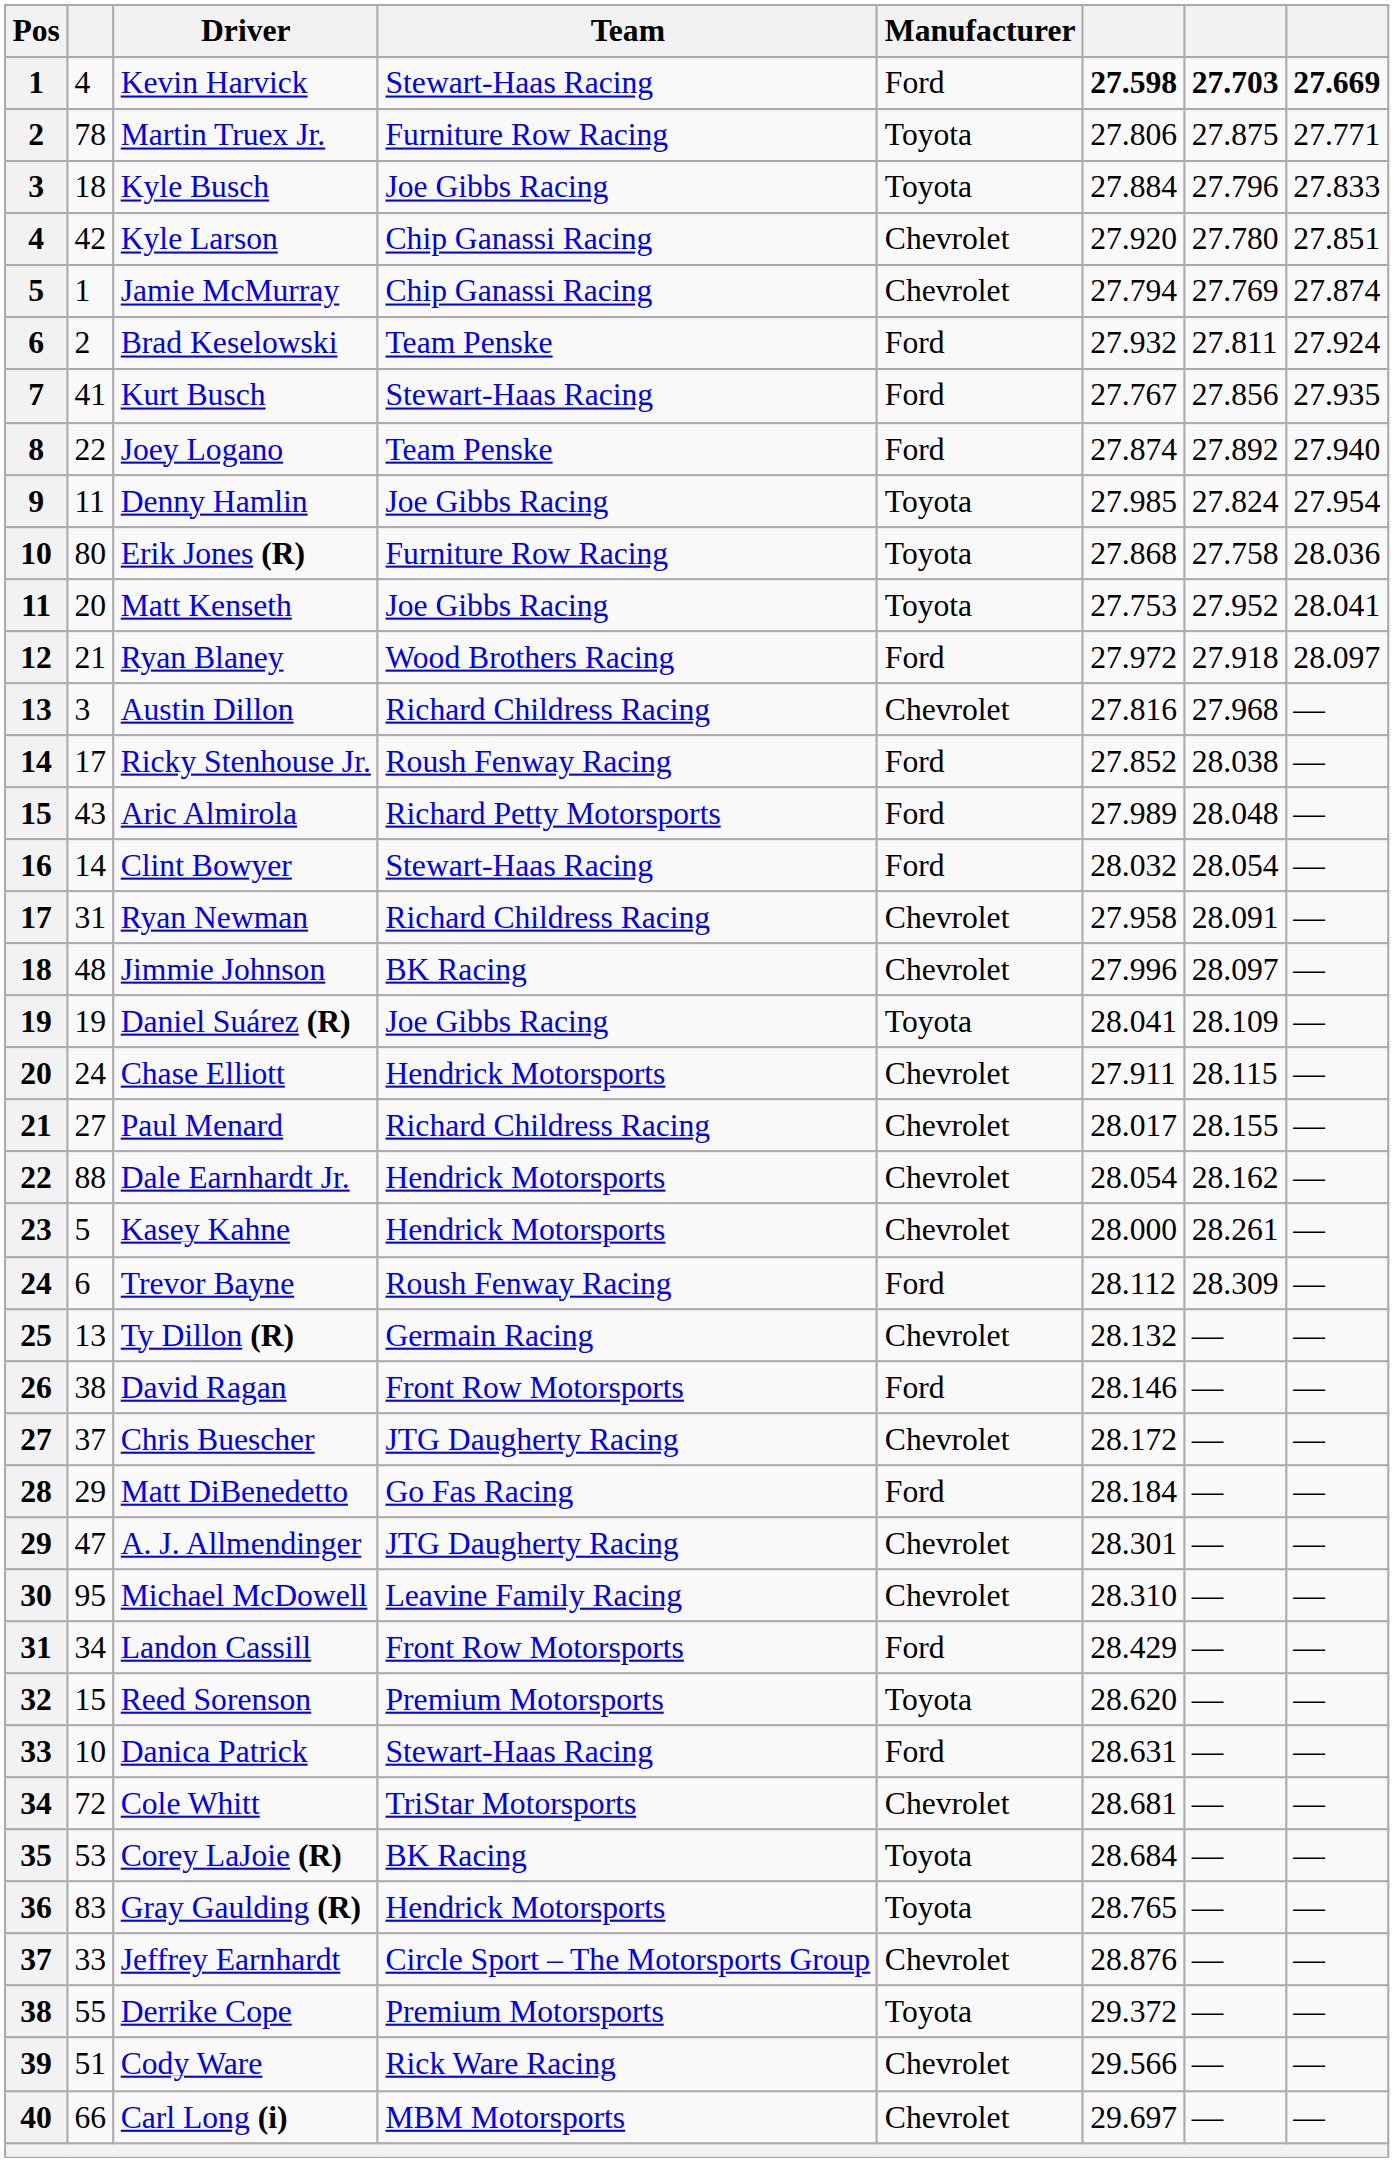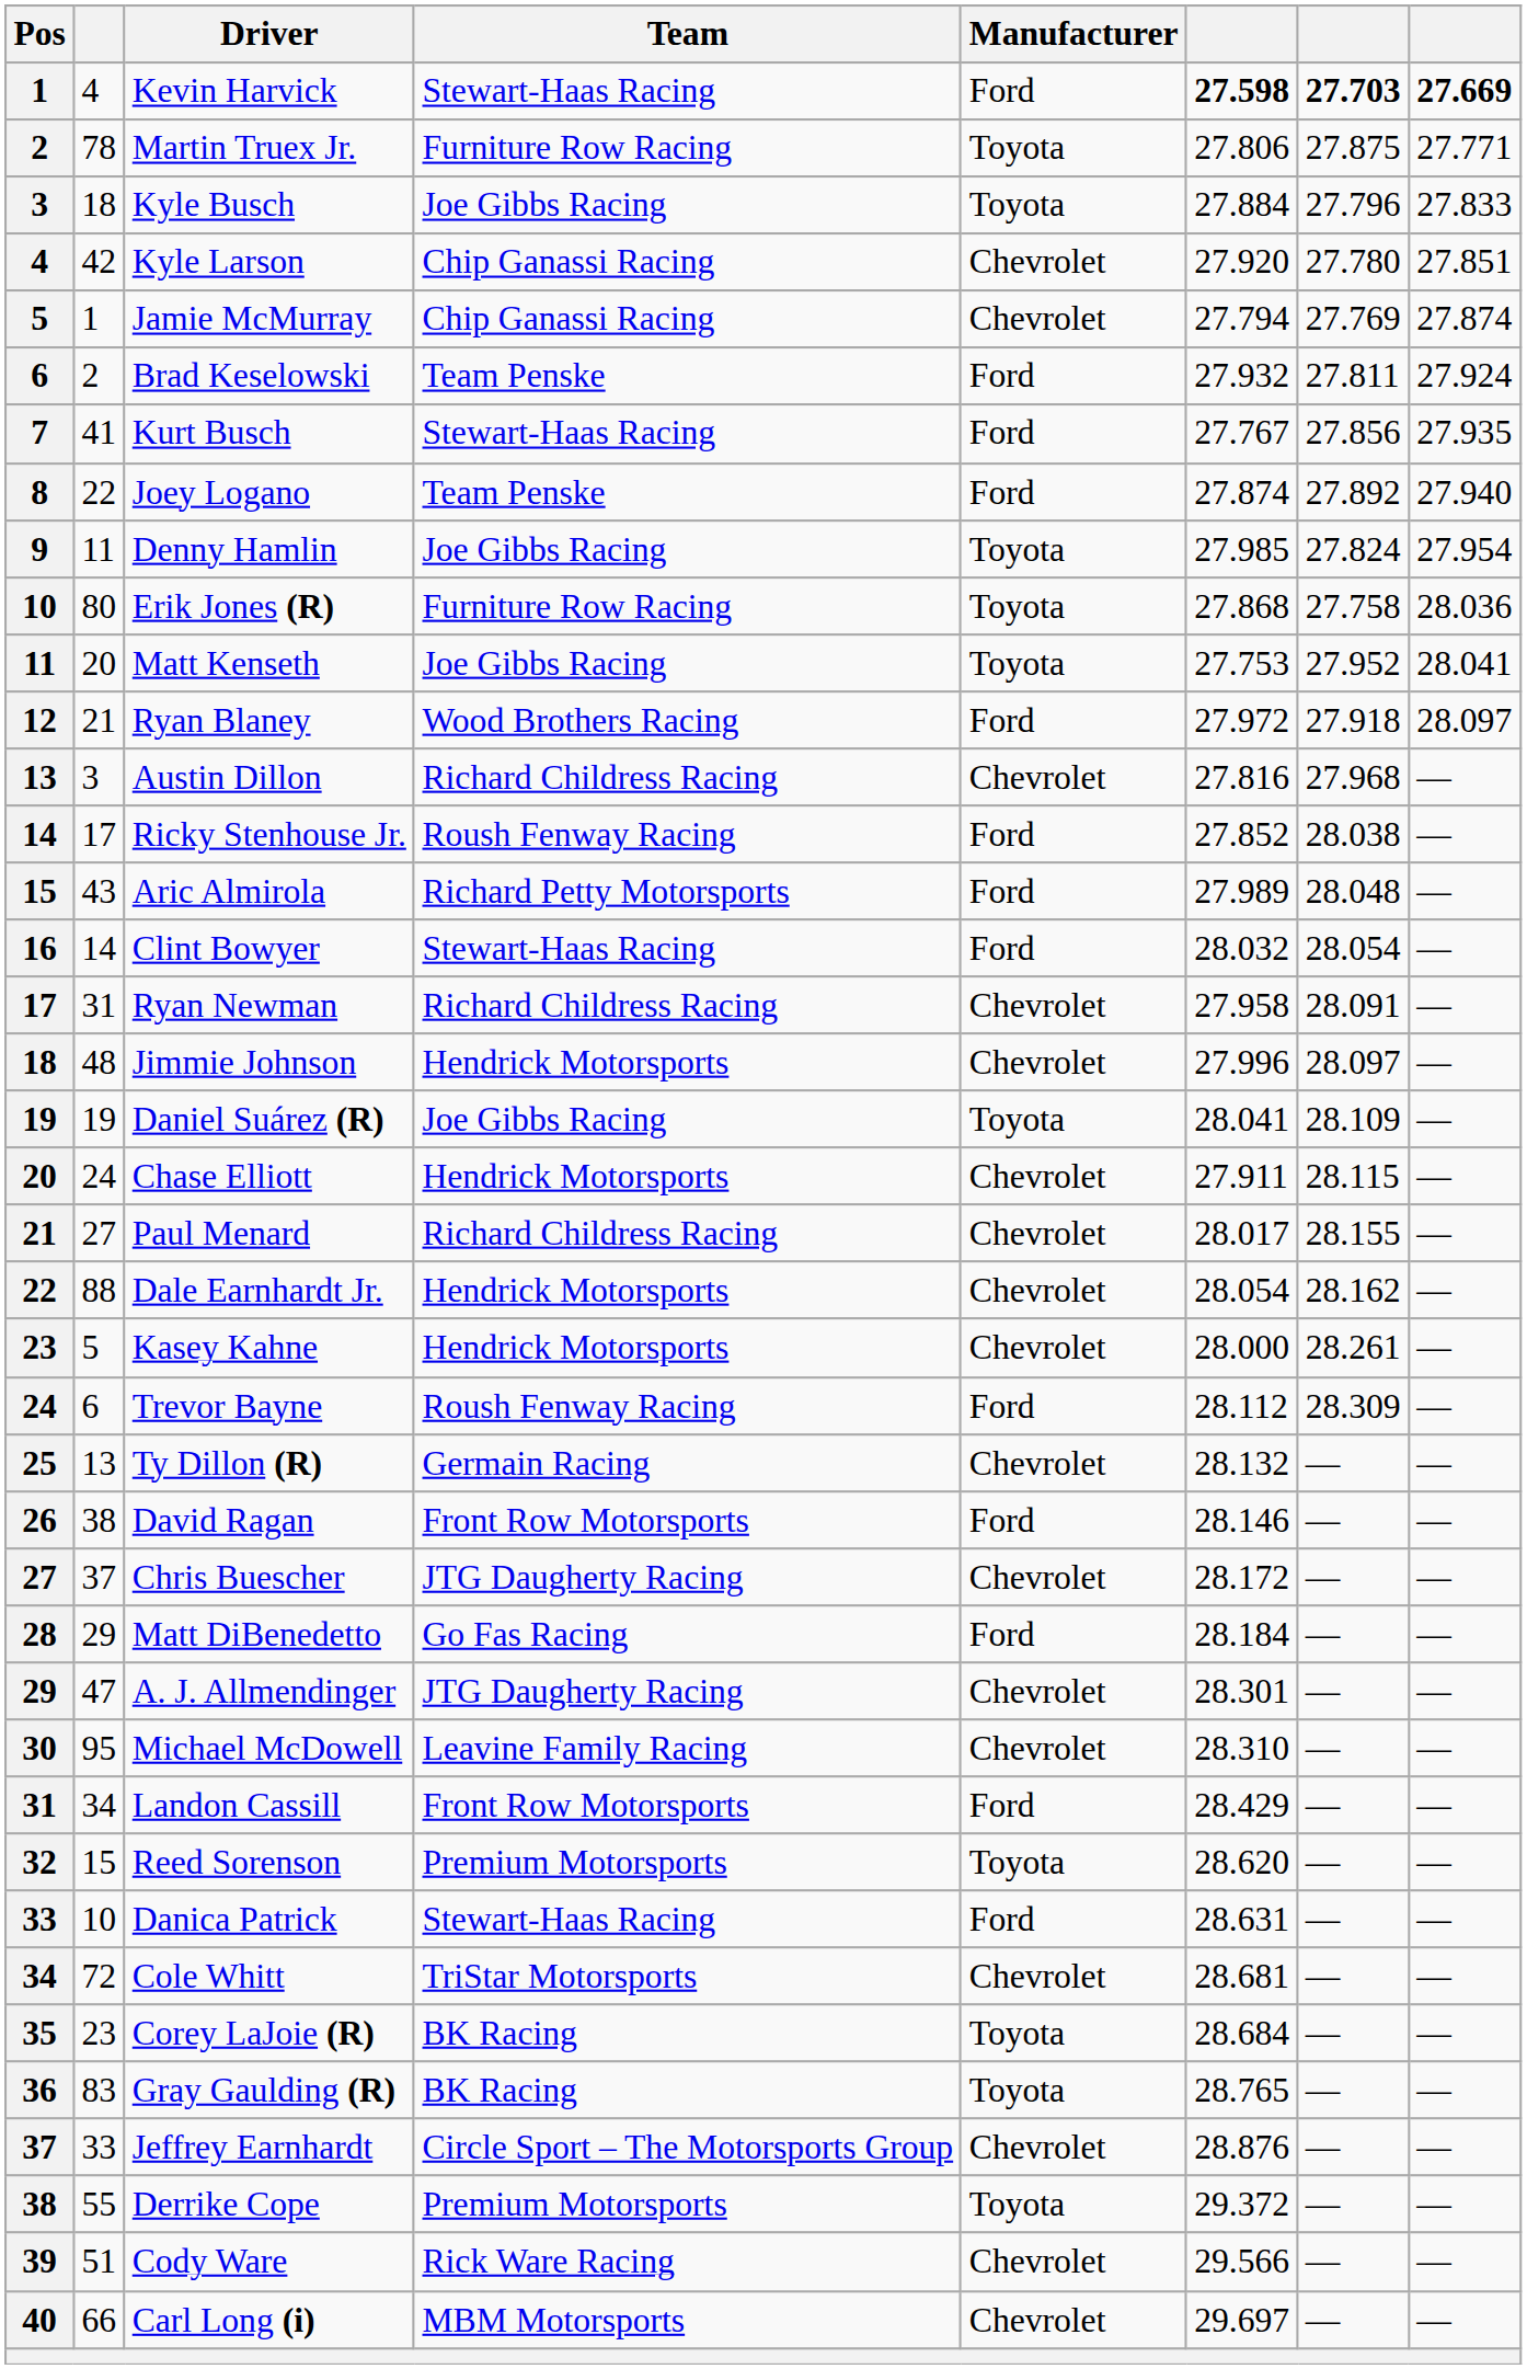 <table class="wikitable" style="font-size:95%">
 <tr>
 <th>Pos</th>
 <th></th>
 <th>Driver</th>
 <th>Team</th>
 <th>Manufacturer</th>
 <th></th>
 <th></th>
 <th></th>
 </tr>
 <tr>
 <th>1</th>
 <td>4</td>
 <td><a href='#'>Kevin Harvick</a></td>
 <td><a href='#'>Stewart-Haas Racing</a></td>
 <td>Ford</td>
 <td><strong>27.598</strong></td>
 <td><strong>27.703</strong></td>
 <td><strong>27.669</strong></td>
 </tr>
 <tr>
 <th>2</th>
 <td>78</td>
 <td><a href='#'>Martin Truex Jr.</a></td>
 <td><a href='#'>Furniture Row Racing</a></td>
 <td>Toyota</td>
 <td>27.806</td>
 <td>27.875</td>
 <td>27.771</td>
 </tr>
 <tr>
 <th>3</th>
 <td>18</td>
 <td><a href='#'>Kyle Busch</a></td>
 <td><a href='#'>Joe Gibbs Racing</a></td>
 <td>Toyota</td>
 <td>27.884</td>
 <td>27.796</td>
 <td>27.833</td>
 </tr>
 <tr>
 <th>4</th>
 <td>42</td>
 <td><a href='#'>Kyle Larson</a></td>
 <td><a href='#'>Chip Ganassi Racing</a></td>
 <td>Chevrolet</td>
 <td>27.920</td>
 <td>27.780</td>
 <td>27.851</td>
 </tr>
 <tr>
 <th>5</th>
 <td>1</td>
 <td><a href='#'>Jamie McMurray</a></td>
 <td><a href='#'>Chip Ganassi Racing</a></td>
 <td>Chevrolet</td>
 <td>27.794</td>
 <td>27.769</td>
 <td>27.874</td>
 </tr>
 <tr>
 <th>6</th>
 <td>2</td>
 <td><a href='#'>Brad Keselowski</a></td>
 <td><a href='#'>Team Penske</a></td>
 <td>Ford</td>
 <td>27.932</td>
 <td>27.811</td>
 <td>27.924</td>
 </tr>
 <tr>
 <th>7</th>
 <td>41</td>
 <td><a href='#'>Kurt Busch</a></td>
 <td><a href='#'>Stewart-Haas Racing</a></td>
 <td>Ford</td>
 <td>27.767</td>
 <td>27.856</td>
 <td>27.935</td>
 </tr>
 <tr>
 <th>8</th>
 <td>22</td>
 <td><a href='#'>Joey Logano</a></td>
 <td><a href='#'>Team Penske</a></td>
 <td>Ford</td>
 <td>27.874</td>
 <td>27.892</td>
 <td>27.940</td>
 </tr>
 <tr>
 <th>9</th>
 <td>11</td>
 <td><a href='#'>Denny Hamlin</a></td>
 <td><a href='#'>Joe Gibbs Racing</a></td>
 <td>Toyota</td>
 <td>27.985</td>
 <td>27.824</td>
 <td>27.954</td>
 </tr>
 <tr>
 <th>10</th>
 <td>80</td>
 <td><a href='#'>Erik Jones</a> <strong>(R)</strong></td>
 <td><a href='#'>Furniture Row Racing</a></td>
 <td>Toyota</td>
 <td>27.868</td>
 <td>27.758</td>
 <td>28.036</td>
 </tr>
 <tr>
 <th>11</th>
 <td>20</td>
 <td><a href='#'>Matt Kenseth</a></td>
 <td><a href='#'>Joe Gibbs Racing</a></td>
 <td>Toyota</td>
 <td>27.753</td>
 <td>27.952</td>
 <td>28.041</td>
 </tr>
 <tr>
 <th>12</th>
 <td>21</td>
 <td><a href='#'>Ryan Blaney</a></td>
 <td><a href='#'>Wood Brothers Racing</a></td>
 <td>Ford</td>
 <td>27.972</td>
 <td>27.918</td>
 <td>28.097</td>
 </tr>
 <tr>
 <th>13</th>
 <td>3</td>
 <td><a href='#'>Austin Dillon</a></td>
 <td><a href='#'>Richard Childress Racing</a></td>
 <td>Chevrolet</td>
 <td>27.816</td>
 <td>27.968</td>
 <td>—</td>
 </tr>
 <tr>
 <th>14</th>
 <td>17</td>
 <td><a href='#'>Ricky Stenhouse Jr.</a></td>
 <td><a href='#'>Roush Fenway Racing</a></td>
 <td>Ford</td>
 <td>27.852</td>
 <td>28.038</td>
 <td>—</td>
 </tr>
 <tr>
 <th>15</th>
 <td>43</td>
 <td><a href='#'>Aric Almirola</a></td>
 <td><a href='#'>Richard Petty Motorsports</a></td>
 <td>Ford</td>
 <td>27.989</td>
 <td>28.048</td>
 <td>—</td>
 </tr>
 <tr>
 <th>16</th>
 <td>14</td>
 <td><a href='#'>Clint Bowyer</a></td>
 <td><a href='#'>Stewart-Haas Racing</a></td>
 <td>Ford</td>
 <td>28.032</td>
 <td>28.054</td>
 <td>—</td>
 </tr>
 <tr>
 <th>17</th>
 <td>31</td>
 <td><a href='#'>Ryan Newman</a></td>
 <td><a href='#'>Richard Childress Racing</a></td>
 <td>Chevrolet</td>
 <td>27.958</td>
 <td>28.091</td>
 <td>—</td>
 </tr>
 <tr>
 <th>18</th>
 <td>48</td>
 <td><a href='#'>Jimmie Johnson</a></td>
-<td><a href='#'>BK Racing</a></td>
+<td><a href='#'>Hendrick Motorsports</a></td>
 <td>Chevrolet</td>
 <td>27.996</td>
 <td>28.097</td>
 <td>—</td>
 </tr>
 <tr>
 <th>19</th>
 <td>19</td>
 <td><a href='#'>Daniel Suárez</a> <strong>(R)</strong></td>
 <td><a href='#'>Joe Gibbs Racing</a></td>
 <td>Toyota</td>
 <td>28.041</td>
 <td>28.109</td>
 <td>—</td>
 </tr>
 <tr>
 <th>20</th>
 <td>24</td>
 <td><a href='#'>Chase Elliott</a></td>
 <td><a href='#'>Hendrick Motorsports</a></td>
 <td>Chevrolet</td>
 <td>27.911</td>
 <td>28.115</td>
 <td>—</td>
 </tr>
 <tr>
 <th>21</th>
 <td>27</td>
 <td><a href='#'>Paul Menard</a></td>
 <td><a href='#'>Richard Childress Racing</a></td>
 <td>Chevrolet</td>
 <td>28.017</td>
 <td>28.155</td>
 <td>—</td>
 </tr>
 <tr>
 <th>22</th>
 <td>88</td>
 <td><a href='#'>Dale Earnhardt Jr.</a></td>
 <td><a href='#'>Hendrick Motorsports</a></td>
 <td>Chevrolet</td>
 <td>28.054</td>
 <td>28.162</td>
 <td>—</td>
 </tr>
 <tr>
 <th>23</th>
 <td>5</td>
 <td><a href='#'>Kasey Kahne</a></td>
 <td><a href='#'>Hendrick Motorsports</a></td>
 <td>Chevrolet</td>
 <td>28.000</td>
 <td>28.261</td>
 <td>—</td>
 </tr>
 <tr>
 <th>24</th>
 <td>6</td>
 <td><a href='#'>Trevor Bayne</a></td>
 <td><a href='#'>Roush Fenway Racing</a></td>
 <td>Ford</td>
 <td>28.112</td>
 <td>28.309</td>
 <td>—</td>
 </tr>
 <tr>
 <th>25</th>
 <td>13</td>
 <td><a href='#'>Ty Dillon</a> <strong>(R)</strong></td>
 <td><a href='#'>Germain Racing</a></td>
 <td>Chevrolet</td>
 <td>28.132</td>
 <td>—</td>
 <td>—</td>
 </tr>
 <tr>
 <th>26</th>
 <td>38</td>
 <td><a href='#'>David Ragan</a></td>
 <td><a href='#'>Front Row Motorsports</a></td>
 <td>Ford</td>
 <td>28.146</td>
 <td>—</td>
 <td>—</td>
 </tr>
 <tr>
 <th>27</th>
 <td>37</td>
 <td><a href='#'>Chris Buescher</a></td>
 <td><a href='#'>JTG Daugherty Racing</a></td>
 <td>Chevrolet</td>
 <td>28.172</td>
 <td>—</td>
 <td>—</td>
 </tr>
 <tr>
 <th>28</th>
 <td>29</td>
 <td><a href='#'>Matt DiBenedetto</a></td>
 <td><a href='#'>Go Fas Racing</a></td>
 <td>Ford</td>
 <td>28.184</td>
 <td>—</td>
 <td>—</td>
 </tr>
 <tr>
 <th>29</th>
 <td>47</td>
 <td><a href='#'>A. J. Allmendinger</a></td>
 <td><a href='#'>JTG Daugherty Racing</a></td>
 <td>Chevrolet</td>
 <td>28.301</td>
 <td>—</td>
 <td>—</td>
 </tr>
 <tr>
 <th>30</th>
 <td>95</td>
 <td><a href='#'>Michael McDowell</a></td>
 <td><a href='#'>Leavine Family Racing</a></td>
 <td>Chevrolet</td>
 <td>28.310</td>
 <td>—</td>
 <td>—</td>
 </tr>
 <tr>
 <th>31</th>
 <td>34</td>
 <td><a href='#'>Landon Cassill</a></td>
 <td><a href='#'>Front Row Motorsports</a></td>
 <td>Ford</td>
 <td>28.429</td>
 <td>—</td>
 <td>—</td>
 </tr>
 <tr>
 <th>32</th>
 <td>15</td>
 <td><a href='#'>Reed Sorenson</a></td>
 <td><a href='#'>Premium Motorsports</a></td>
 <td>Toyota</td>
 <td>28.620</td>
 <td>—</td>
 <td>—</td>
 </tr>
 <tr>
 <th>33</th>
 <td>10</td>
 <td><a href='#'>Danica Patrick</a></td>
 <td><a href='#'>Stewart-Haas Racing</a></td>
 <td>Ford</td>
 <td>28.631</td>
 <td>—</td>
 <td>—</td>
 </tr>
 <tr>
 <th>34</th>
 <td>72</td>
 <td><a href='#'>Cole Whitt</a></td>
 <td><a href='#'>TriStar Motorsports</a></td>
 <td>Chevrolet</td>
 <td>28.681</td>
 <td>—</td>
 <td>—</td>
 </tr>
 <tr>
 <th>35</th>
-<td>53</td>
+<td>23</td>
 <td><a href='#'>Corey LaJoie</a> <strong>(R)</strong></td>
 <td><a href='#'>BK Racing</a></td>
 <td>Toyota</td>
 <td>28.684</td>
 <td>—</td>
 <td>—</td>
 </tr>
 <tr>
 <th>36</th>
 <td>83</td>
 <td><a href='#'>Gray Gaulding</a> <strong>(R)</strong></td>
-<td><a href='#'>Hendrick Motorsports</a></td>
+<td><a href='#'>BK Racing</a></td>
 <td>Toyota</td>
 <td>28.765</td>
 <td>—</td>
 <td>—</td>
 </tr>
 <tr>
 <th>37</th>
 <td>33</td>
 <td><a href='#'>Jeffrey Earnhardt</a></td>
 <td><a href='#'>Circle Sport – The Motorsports Group</a></td>
 <td>Chevrolet</td>
 <td>28.876</td>
 <td>—</td>
 <td>—</td>
 </tr>
 <tr>
 <th>38</th>
 <td>55</td>
 <td><a href='#'>Derrike Cope</a></td>
 <td><a href='#'>Premium Motorsports</a></td>
 <td>Toyota</td>
 <td>29.372</td>
 <td>—</td>
 <td>—</td>
 </tr>
 <tr>
 <th>39</th>
 <td>51</td>
 <td><a href='#'>Cody Ware</a></td>
 <td><a href='#'>Rick Ware Racing</a></td>
 <td>Chevrolet</td>
 <td>29.566</td>
 <td>—</td>
 <td>—</td>
 </tr>
 <tr>
 <th>40</th>
 <td>66</td>
 <td><a href='#'>Carl Long</a> <strong>(i)</strong></td>
 <td><a href='#'>MBM Motorsports</a></td>
 <td>Chevrolet</td>
 <td>29.697</td>
 <td>—</td>
 <td>—</td>
 </tr>
 <tr>
 <th colspan="8"></th>
 </tr>
 </table>
